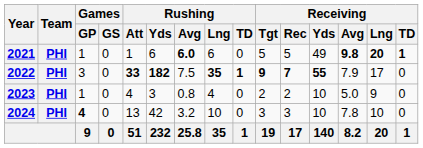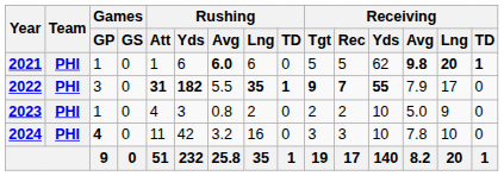 <table class="wikitable">
 <tr>
 <th rowspan="2">Year</th>
 <th rowspan="2">Team</th>
 <th colspan="2">Games</th>
 <th colspan="5">Rushing</th>
 <th colspan="6">Receiving</th>
 </tr>
 <tr>
 <th>GP</th>
 <th>GS</th>
 <th>Att</th>
 <th>Yds</th>
 <th>Avg</th>
 <th>Lng</th>
 <th>TD</th>
 <th>Tgt</th>
 <th>Rec</th>
 <th>Yds</th>
 <th>Avg</th>
 <th>Lng</th>
 <th>TD</th>
 </tr>
 <tr>
 <th><a href='#'>2021</a></th>
 <th><a href='#'>PHI</a></th>
 <td>1</td>
 <td>0</td>
 <td>1</td>
 <td>6</td>
 <td><strong>6.0</strong></td>
 <td>6</td>
 <td>0</td>
 <td>5</td>
 <td>5</td>
-<td>49</td>
+<td>62</td>
 <td><strong>9.8</strong></td>
 <td><strong>20</strong></td>
 <td><strong>1</strong></td>
 </tr>
 <tr>
 <th><a href='#'>2022</a></th>
 <th><a href='#'>PHI</a></th>
 <td>3</td>
 <td>0</td>
-<td><strong>33</strong></td>
+<td><strong>31</strong></td>
 <td><strong>182</strong></td>
-<td>7.5</td>
+<td>5.5</td>
 <td><strong>35</strong></td>
 <td><strong>1</strong></td>
 <td><strong>9</strong></td>
 <td><strong>7</strong></td>
 <td><strong>55</strong></td>
 <td>7.9</td>
 <td>17</td>
 <td>0</td>
 </tr>
 <tr>
 <th><a href='#'>2023</a></th>
 <th><a href='#'>PHI</a></th>
 <td>1</td>
 <td>0</td>
 <td>4</td>
 <td>3</td>
 <td>0.8</td>
-<td>4</td>
+<td>2</td>
 <td>0</td>
 <td>2</td>
 <td>2</td>
 <td>10</td>
 <td>5.0</td>
 <td>9</td>
 <td>0</td>
 </tr>
 <tr>
 <th><a href='#'>2024</a></th>
 <th><a href='#'>PHI</a></th>
 <td><strong>4</strong></td>
 <td>0</td>
-<td>13</td>
+<td>11</td>
 <td>42</td>
 <td>3.2</td>
-<td>10</td>
+<td>16</td>
 <td>0</td>
 <td>3</td>
 <td>3</td>
 <td>10</td>
 <td>7.8</td>
 <td>10</td>
 <td>0</td>
 </tr>
 <tr>
 <th colspan="2"></th>
 <th>9</th>
 <th>0</th>
 <th>51</th>
 <th>232</th>
 <th>25.8</th>
 <th>35</th>
 <th>1</th>
 <th>19</th>
 <th>17</th>
 <th>140</th>
 <th>8.2</th>
 <th>20</th>
 <th>1</th>
 </tr>
 </table>
